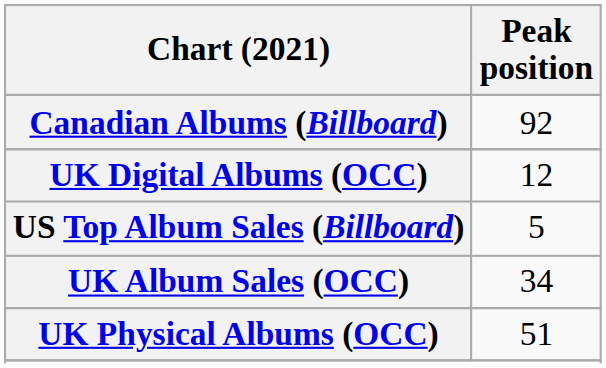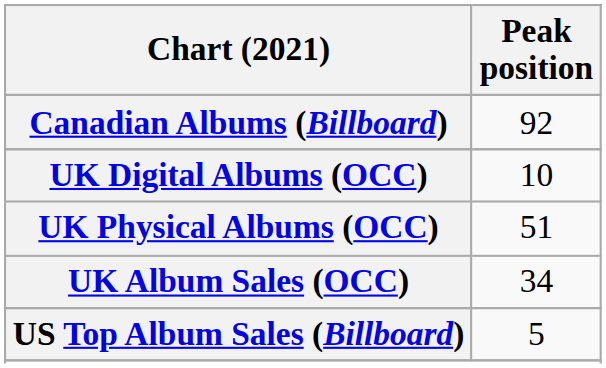 <table class="wikitable sortable plainrowheaders" style="text-align:center">
 <tr>
 <th scope="col">Chart (2021)</th>
 <th scope="col">Peak<br>position</th>
 </tr>
 <tr>
 </tr>
 <tr>
 </tr>
 <tr>
 <th scope="row"><a href='#'>Canadian Albums</a> (<em><a href='#'>Billboard</a></em>)</th>
 <td>92</td>
 </tr>
 <tr>
 </tr>
 <tr>
 </tr>
 <tr>
 <th scope="row"><a href='#'>UK Digital Albums</a> (<a href='#'>OCC</a>)</th>
-<td>12</td>
+<td>10</td>
 </tr>
 <tr>
-<th scope="row">US <a href='#'>Top Album Sales</a> (<em><a href='#'>Billboard</a></em>)</th>
-<td>5</td>
+<th scope="row"><a href='#'>UK Physical Albums</a> (<a href='#'>OCC</a>)</th>
+<td>51</td>
 </tr>
 <tr>
 <th scope="row"><a href='#'>UK Album Sales</a> (<a href='#'>OCC</a>)</th>
 <td>34</td>
 </tr>
 <tr>
 </tr>
 <tr>
 </tr>
 <tr>
 </tr>
 <tr>
-<th scope="row"><a href='#'>UK Physical Albums</a> (<a href='#'>OCC</a>)</th>
-<td>51</td>
+<th scope="row">US <a href='#'>Top Album Sales</a> (<em><a href='#'>Billboard</a></em>)</th>
+<td>5</td>
 </tr>
 <tr>
 </tr>
 <tr>
 </tr>
 </table>
